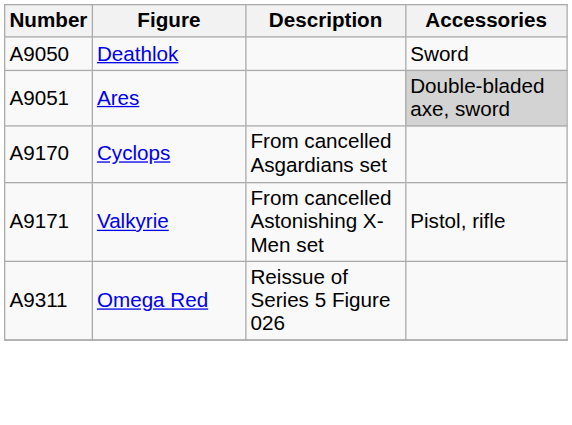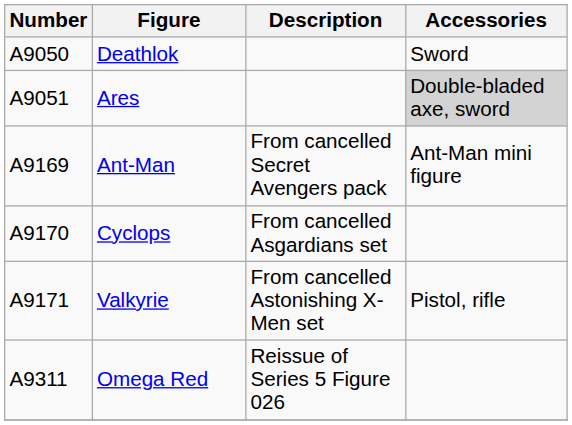 <table class="wikitable" width="70%">
 <tr>
 <th width=10%>Number</th>
 <th width=30%>Figure</th>
 <th width=30%>Description</th>
 <th width=30%>Accessories</th>
 </tr>
 <tr>
 <td>A9050</td>
 <td><a href='#'>Deathlok</a></td>
 <td></td>
 <td>Sword</td>
 </tr>
 <tr>
 <td>A9051</td>
 <td><a href='#'>Ares</a></td>
 <td></td>
 <td style="background: lightgrey;">Double-bladed axe, sword</td>
+</tr>
+<tr>
+<td>A9169</td>
+<td><a href='#'>Ant-Man</a></td>
+<td>From cancelled Secret Avengers pack</td>
+<td>Ant-Man mini figure</td>
 </tr>
 <tr>
 <td>A9170</td>
 <td><a href='#'>Cyclops</a></td>
 <td>From cancelled Asgardians set</td>
 <td></td>
 </tr>
 <tr>
 <td>A9171</td>
 <td><a href='#'>Valkyrie</a></td>
 <td>From cancelled Astonishing X-Men set</td>
 <td>Pistol, rifle</td>
 </tr>
 <tr>
 <td>A9311</td>
 <td><a href='#'>Omega Red</a></td>
 <td>Reissue of Series 5 Figure 026</td>
 <td></td>
 </tr>
 <tr>
 </tr>
 </table>
